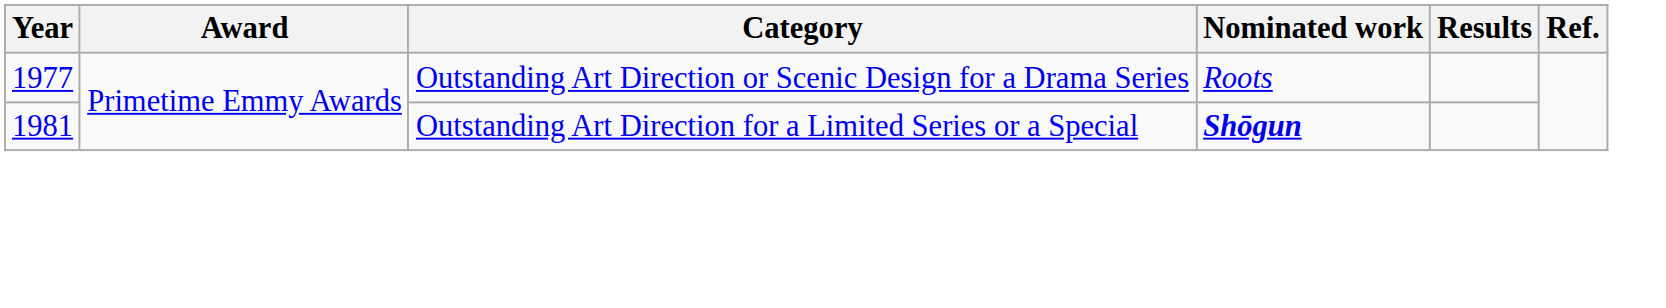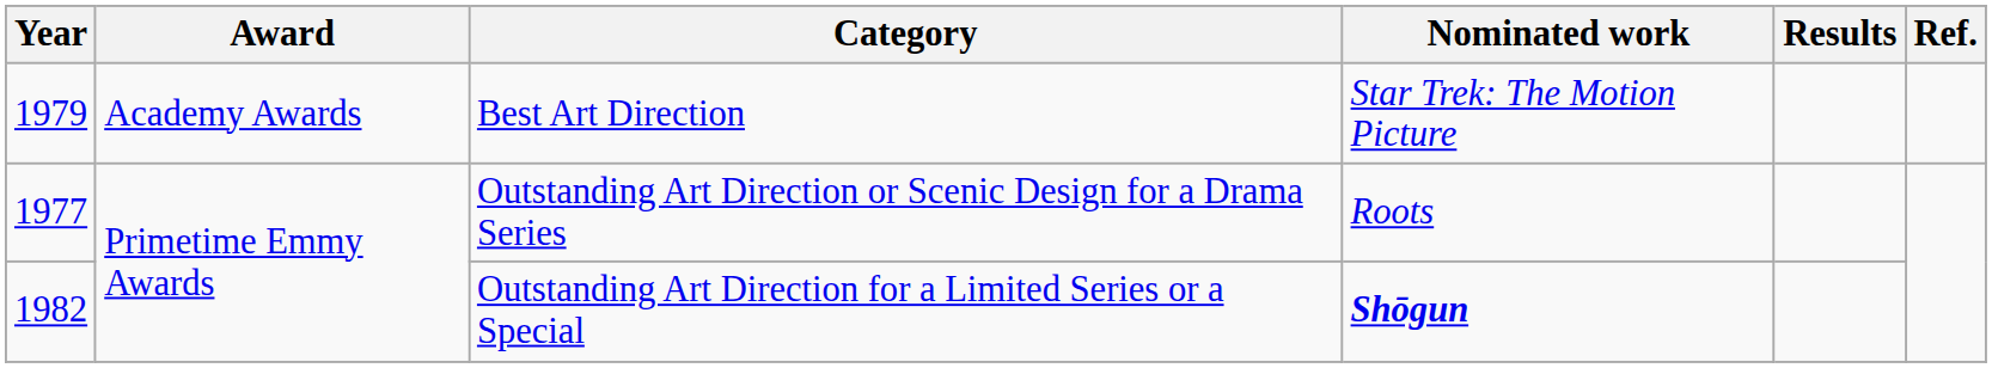 <table class="wikitable">
 <tr>
 <th>Year</th>
 <th>Award</th>
 <th>Category</th>
 <th>Nominated work</th>
 <th>Results</th>
 <th>Ref.</th>
 </tr>
 <tr>
+<td><a href='#'>1979</a></td>
+<td><a href='#'>Academy Awards</a></td>
+<td><a href='#'>Best Art Direction</a></td>
+<td><em><a href='#'>Star Trek: The Motion Picture</a></em></td>
+<td></td>
+<td align="center"></td>
+</tr>
+<tr>
 <td><a href='#'>1977</a></td>
 <td rowspan="2"><a href='#'>Primetime Emmy Awards</a></td>
 <td><a href='#'>Outstanding Art Direction or Scenic Design for a Drama Series</a></td>
 <td><em><a href='#'>Roots</a></em></td>
 <td></td>
 <td align="center" rowspan="2"></td>
 </tr>
 <tr>
-<td><a href='#'>1981</a></td>
+<td><a href='#'>1982</a></td>
 <td><a href='#'>Outstanding Art Direction for a Limited Series or a Special</a></td>
 <td><strong><em><a href='#'>Shōgun</a></em></strong></td>
 <td></td>
 </tr>
 </table>
